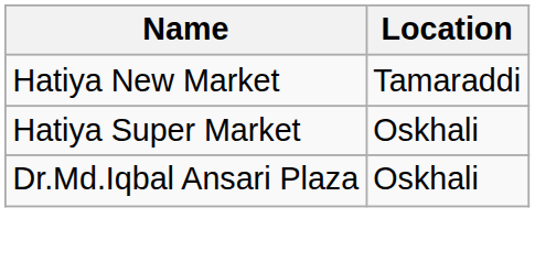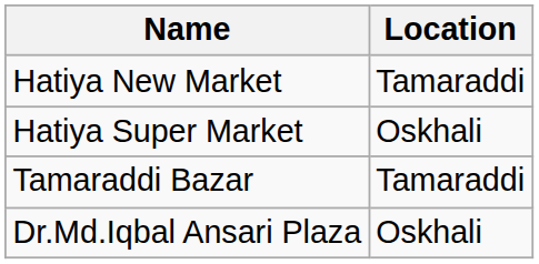 <table class="wikitable">
 <tr>
 <th>Name</th>
 <th>Location</th>
 </tr>
 <tr>
 <td>Hatiya New Market</td>
 <td>Tamaraddi</td>
 </tr>
 <tr>
 <td>Hatiya Super Market</td>
 <td>Oskhali</td>
 </tr>
 <tr>
+<td>Tamaraddi Bazar</td>
+<td>Tamaraddi</td>
+</tr>
+<tr>
 <td>Dr.Md.Iqbal Ansari Plaza</td>
 <td>Oskhali</td>
 </tr>
 </table>
